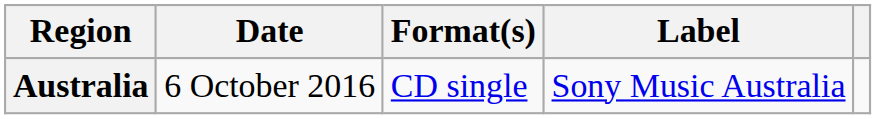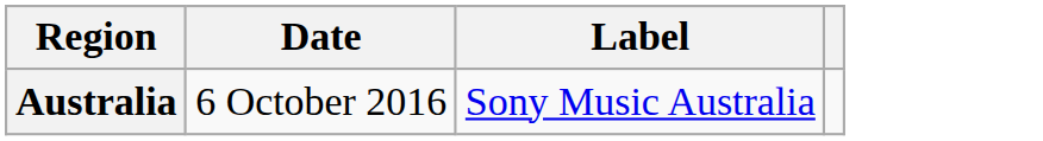 <table class="wikitable plainrowheaders">
 <tr>
 <th scope="col">Region</th>
 <th scope="col">Date</th>
-<th scope="col">Format(s)</th>
 <th scope="col">Label</th>
 <th scope="col"></th>
 </tr>
 <tr>
 <th scope="row">Australia</th>
 <td>6 October 2016</td>
-<td><a href='#'>CD single</a></td>
 <td><a href='#'>Sony Music Australia</a></td>
 <td style="text-align:center;"></td>
 </tr>
 </table>
